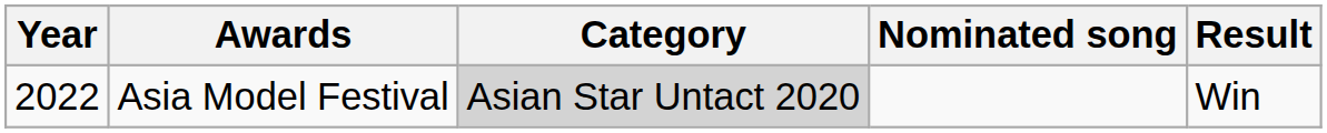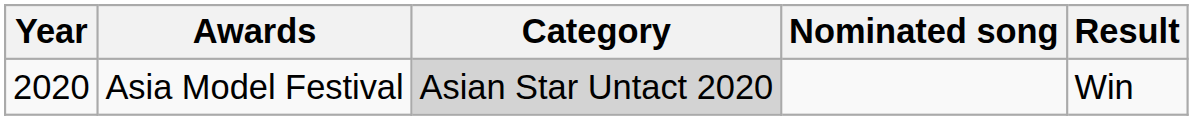 <table class="wikitable">
 <tr>
 <th>Year</th>
 <th>Awards</th>
 <th>Category</th>
 <th>Nominated song</th>
 <th>Result</th>
 </tr>
 <tr>
-<td>2022</td>
+<td>2020</td>
 <td>Asia Model Festival</td>
 <td style="background: lightgrey;">Asian Star Untact 2020</td>
 <td></td>
 <td>Win</td>
 </tr>
 </table>
